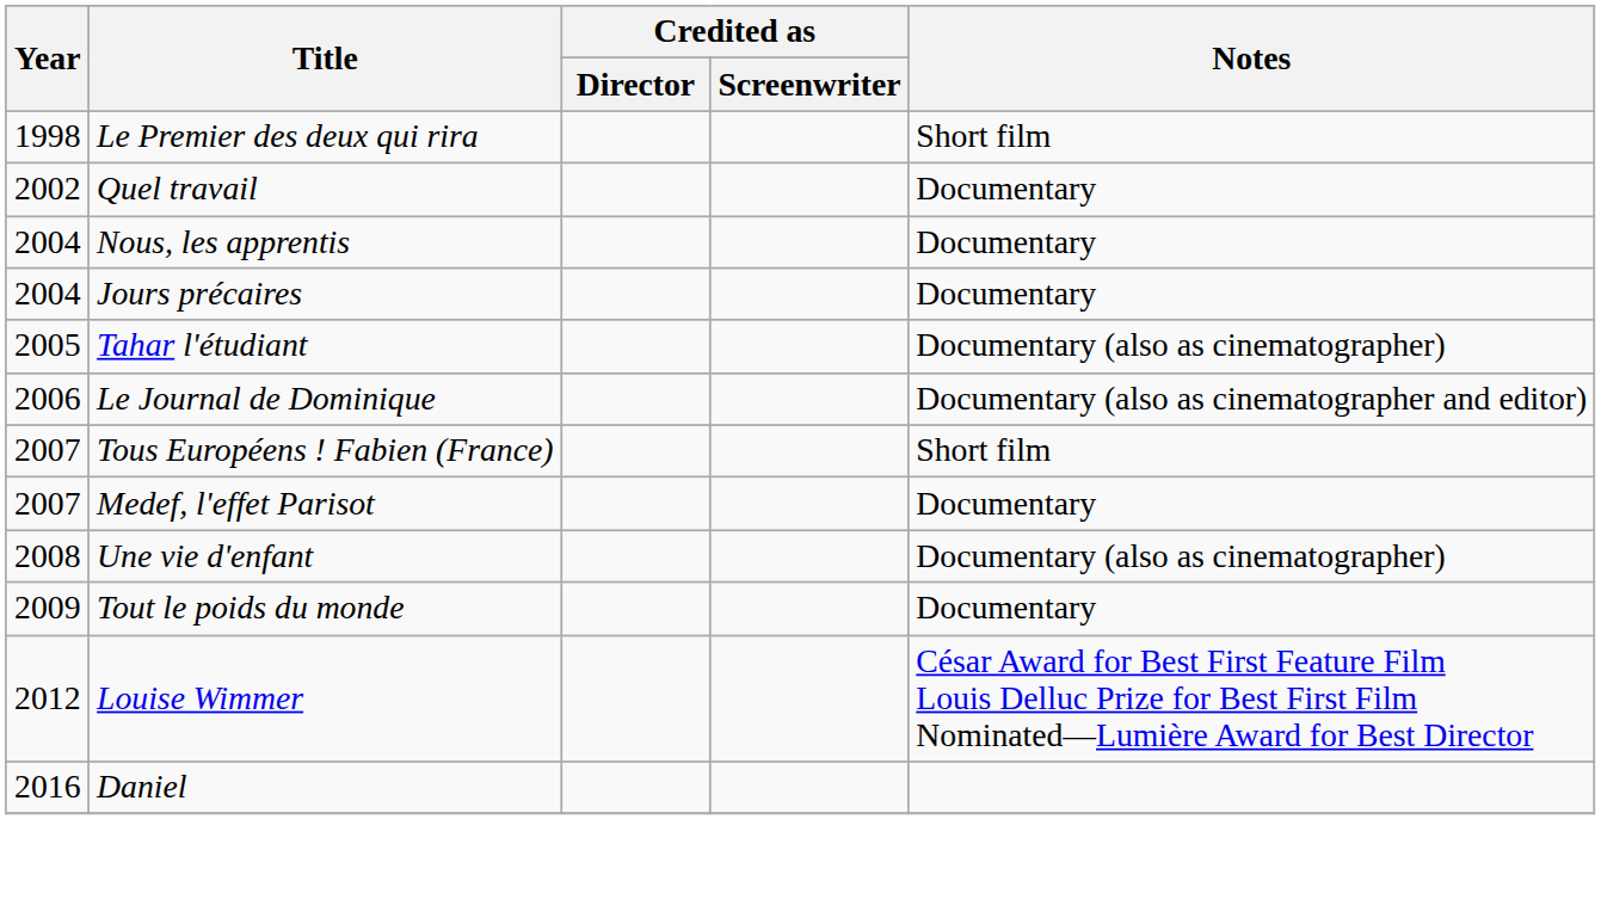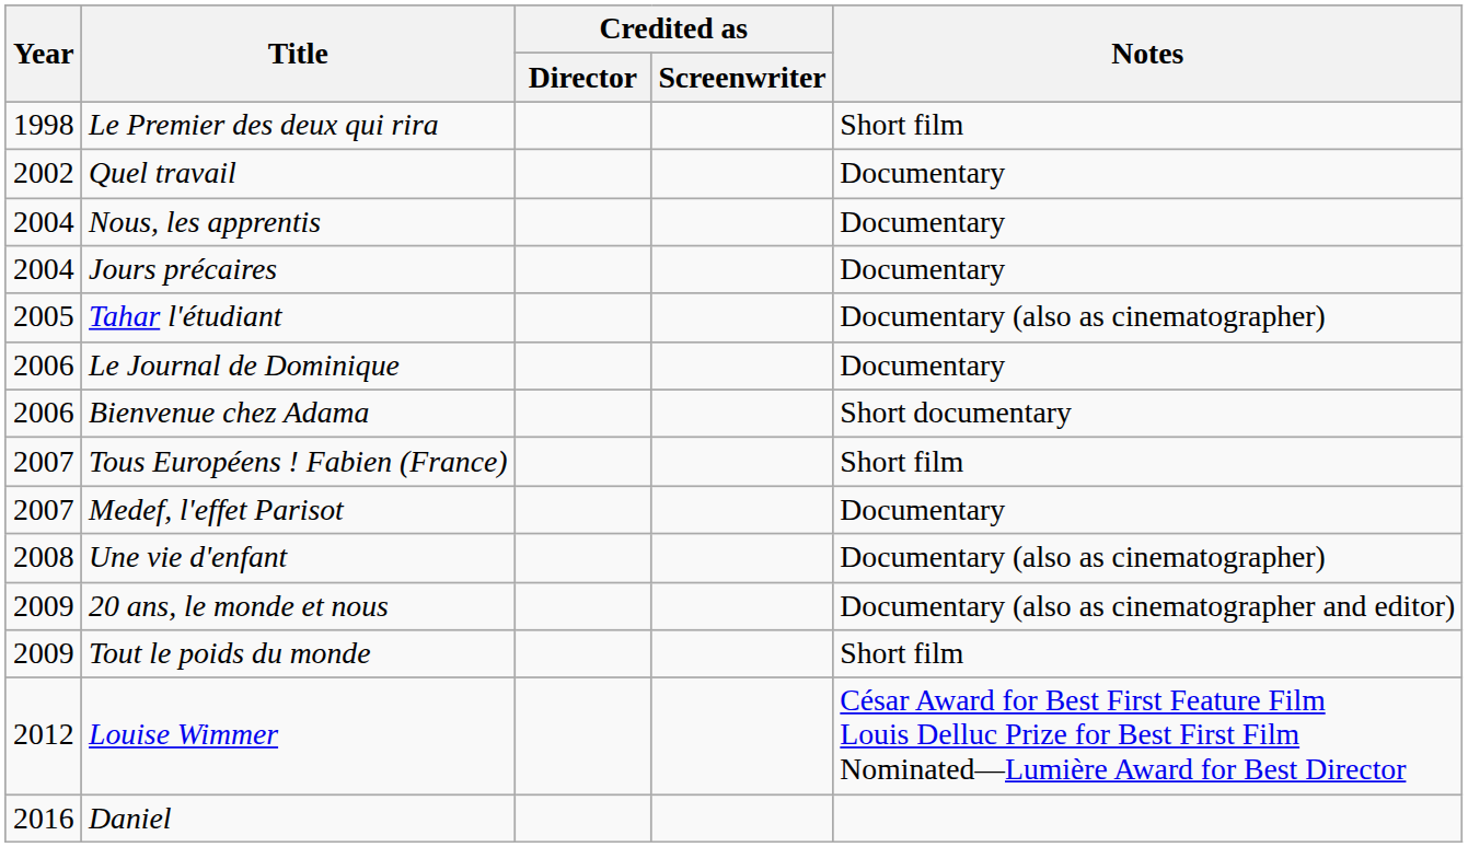 <table class="wikitable sortable">
 <tr>
 <th rowspan=2 width="33">Year</th>
 <th rowspan=2>Title</th>
 <th colspan=2>Credited as</th>
 <th rowspan=2>Notes</th>
 </tr>
 <tr>
 <th width=65>Director</th>
 <th width=65>Screenwriter</th>
 </tr>
 <tr>
 <td align="center">1998</td>
 <td align="left"><em>Le Premier des deux qui rira</em></td>
 <td></td>
 <td></td>
 <td>Short film</td>
 </tr>
 <tr>
 <td align="center">2002</td>
 <td align="left"><em>Quel travail</em></td>
 <td></td>
 <td></td>
 <td>Documentary</td>
 </tr>
 <tr>
 <td align="center">2004</td>
 <td align="left"><em>Nous, les apprentis</em></td>
 <td></td>
 <td></td>
 <td>Documentary</td>
 </tr>
 <tr>
 <td align="center">2004</td>
 <td align="left"><em>Jours précaires</em></td>
 <td></td>
 <td></td>
 <td>Documentary</td>
 </tr>
 <tr>
 <td align="center">2005</td>
 <td align="left"><em><a href='#'>Tahar</a> l'étudiant</em></td>
 <td></td>
 <td></td>
 <td>Documentary (also as cinematographer)</td>
 </tr>
 <tr>
 <td align="center">2006</td>
 <td align="left"><em>Le Journal de Dominique</em></td>
 <td></td>
 <td></td>
-<td>Documentary (also as cinematographer and editor)</td>
+<td>Documentary</td>
+</tr>
+<tr>
+<td align="center">2006</td>
+<td align="left"><em>Bienvenue chez Adama</em></td>
+<td></td>
+<td></td>
+<td>Short documentary</td>
 </tr>
 <tr>
 <td align="center">2007</td>
 <td align="left"><em>Tous Européens ! Fabien (France)</em></td>
 <td></td>
 <td></td>
 <td>Short film</td>
 </tr>
 <tr>
 <td align="center">2007</td>
 <td align="left"><em>Medef, l'effet Parisot</em></td>
 <td></td>
 <td></td>
 <td>Documentary</td>
 </tr>
 <tr>
 <td align="center">2008</td>
 <td align="left"><em>Une vie d'enfant</em></td>
 <td></td>
 <td></td>
 <td>Documentary (also as cinematographer)</td>
 </tr>
 <tr>
 <td align="center">2009</td>
+<td align="left"><em>20 ans, le monde et nous</em></td>
+<td></td>
+<td></td>
+<td>Documentary (also as cinematographer and editor)</td>
+</tr>
+<tr>
+<td align="center">2009</td>
 <td align="left"><em>Tout le poids du monde</em></td>
 <td></td>
 <td></td>
-<td>Documentary</td>
+<td>Short film</td>
 </tr>
 <tr>
 <td align="center">2012</td>
 <td align="left"><em><a href='#'>Louise Wimmer</a></em></td>
 <td></td>
 <td></td>
 <td><a href='#'>César Award for Best First Feature Film</a><br><a href='#'>Louis Delluc Prize for Best First Film</a><br>Nominated—<a href='#'>Lumière Award for Best Director</a></td>
 </tr>
 <tr>
 <td align="center">2016</td>
 <td align="left"><em>Daniel</em></td>
 <td></td>
 <td></td>
 <td></td>
 </tr>
 <tr>
 </tr>
 </table>
